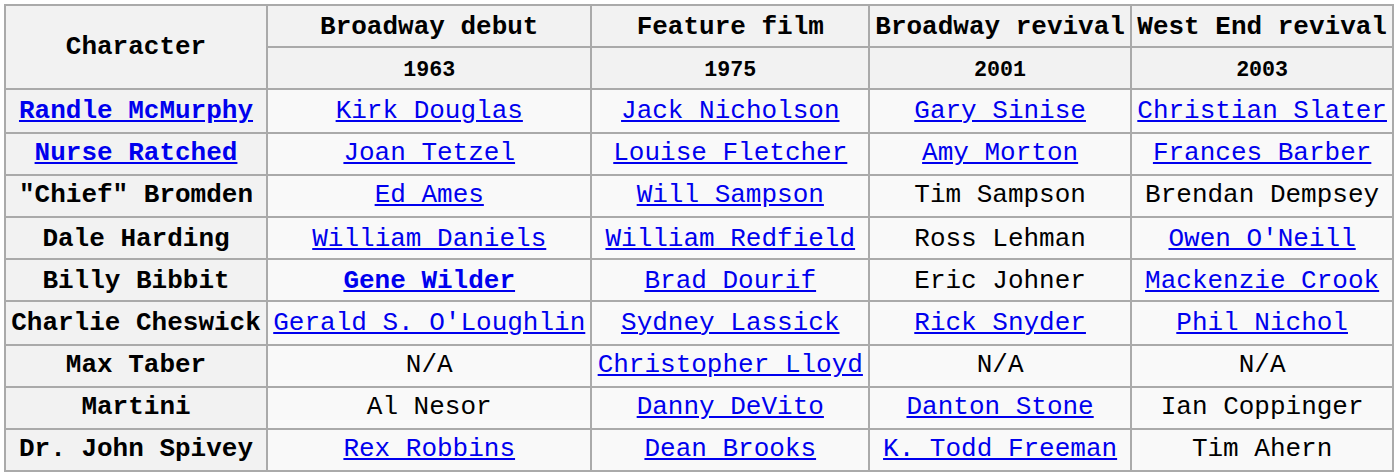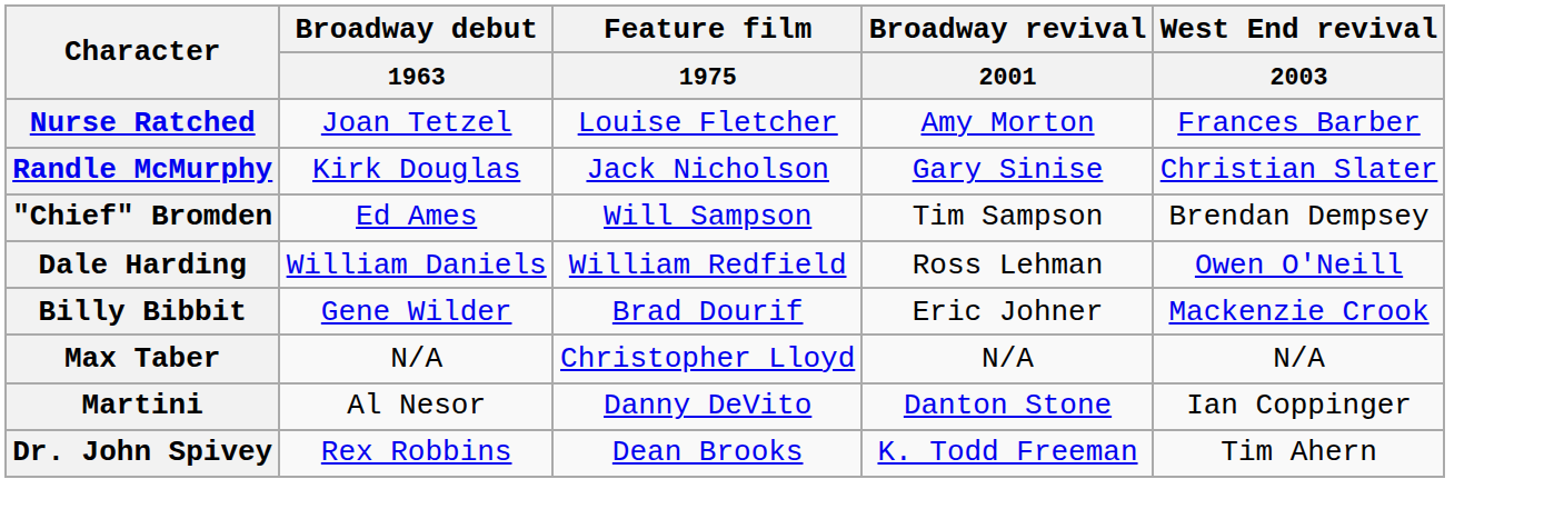 <table class="wikitable">
 <tr>
 <th rowspan="2">Character</th>
 <th>Broadway debut</th>
 <th>Feature film</th>
 <th>Broadway revival</th>
 <th>West End revival</th>
 </tr>
 <tr>
 <th><small>1963</small></th>
 <th><small>1975</small></th>
 <th><small>2001</small></th>
 <th><small>2003</small></th>
 </tr>
 <tr>
+<th><a href='#'>Nurse Ratched</a></th>
+<td align="center" ,><a href='#'>Joan Tetzel</a></td>
+<td align="center"><a href='#'>Louise Fletcher</a></td>
+<td align="center"><a href='#'>Amy Morton</a></td>
+<td align="center"><a href='#'>Frances Barber</a></td>
+</tr>
+<tr>
 <th><a href='#'>Randle McMurphy</a></th>
 <td align="center" ,><a href='#'>Kirk Douglas</a></td>
 <td align="center"><a href='#'>Jack Nicholson</a></td>
 <td align="center"><a href='#'>Gary Sinise</a></td>
 <td align="center"><a href='#'>Christian Slater</a></td>
-</tr>
-<tr>
-<th><a href='#'>Nurse Ratched</a></th>
-<td align="center" ,><a href='#'>Joan Tetzel</a></td>
-<td align="center"><a href='#'>Louise Fletcher</a></td>
-<td align="center"><a href='#'>Amy Morton</a></td>
-<td align="center"><a href='#'>Frances Barber</a></td>
 </tr>
 <tr>
 <th>"Chief" Bromden</th>
 <td align="center" ,><a href='#'>Ed Ames</a></td>
 <td align="center"><a href='#'>Will Sampson</a></td>
 <td align="center">Tim Sampson</td>
 <td align="center">Brendan Dempsey</td>
 </tr>
 <tr>
 <th>Dale Harding</th>
 <td align="center" ,><a href='#'>William Daniels</a></td>
 <td align="center"><a href='#'>William Redfield</a></td>
 <td align="center">Ross Lehman</td>
 <td align="center"><a href='#'>Owen O'Neill</a></td>
 </tr>
 <tr>
 <th>Billy Bibbit</th>
-<td align="center" ,><strong><a href='#'>Gene Wilder</a></strong></td>
+<td align="center" ,><a href='#'>Gene Wilder</a></td>
 <td align="center"><a href='#'>Brad Dourif</a></td>
 <td align="center">Eric Johner</td>
 <td align="center"><a href='#'>Mackenzie Crook</a></td>
-</tr>
-<tr>
-<th>Charlie Cheswick</th>
-<td align="center" ,><a href='#'>Gerald S. O'Loughlin</a></td>
-<td align="center"><a href='#'>Sydney Lassick</a></td>
-<td align="center"><a href='#'>Rick Snyder</a></td>
-<td align="center"><a href='#'>Phil Nichol</a></td>
 </tr>
 <tr>
 <th>Max Taber</th>
 <td align="center" ,>N/A</td>
 <td align="center"><a href='#'>Christopher Lloyd</a></td>
 <td align="center">N/A</td>
 <td align="center">N/A</td>
 </tr>
 <tr>
 <th>Martini</th>
 <td align="center" ,>Al Nesor</td>
 <td align="center"><a href='#'>Danny DeVito</a></td>
 <td align="center"><a href='#'>Danton Stone</a></td>
 <td align="center">Ian Coppinger</td>
 </tr>
 <tr>
 <th>Dr. John Spivey</th>
 <td align="center" ,><a href='#'>Rex Robbins</a></td>
 <td align="center"><a href='#'>Dean Brooks</a></td>
 <td align="center"><a href='#'>K. Todd Freeman</a></td>
 <td align="center">Tim Ahern</td>
 </tr>
 <tr>
 </tr>
 </table>
